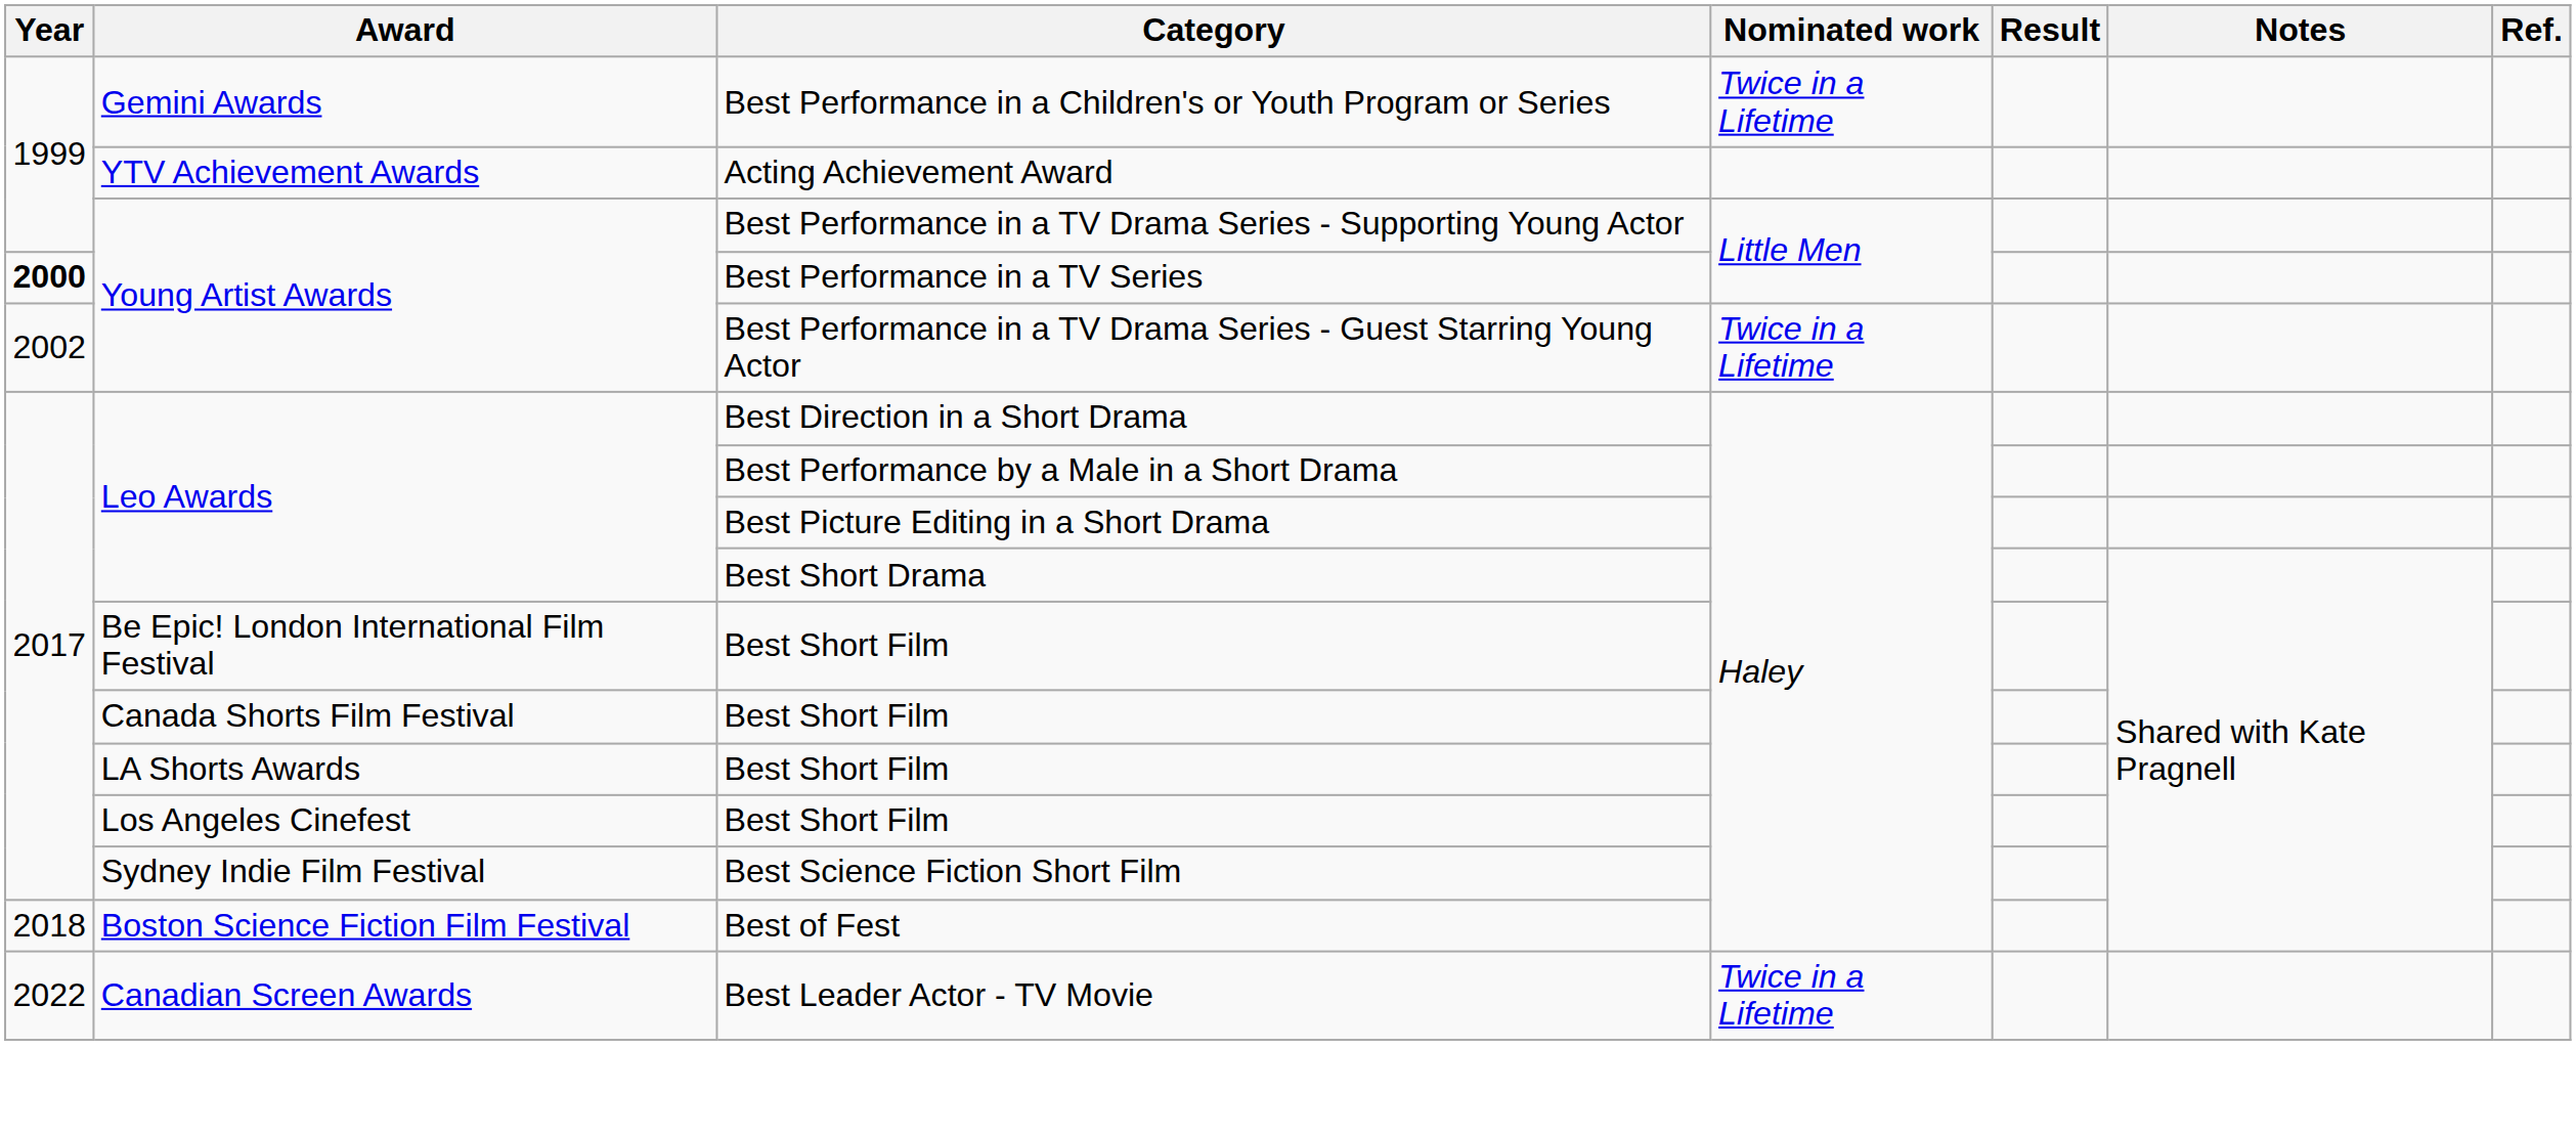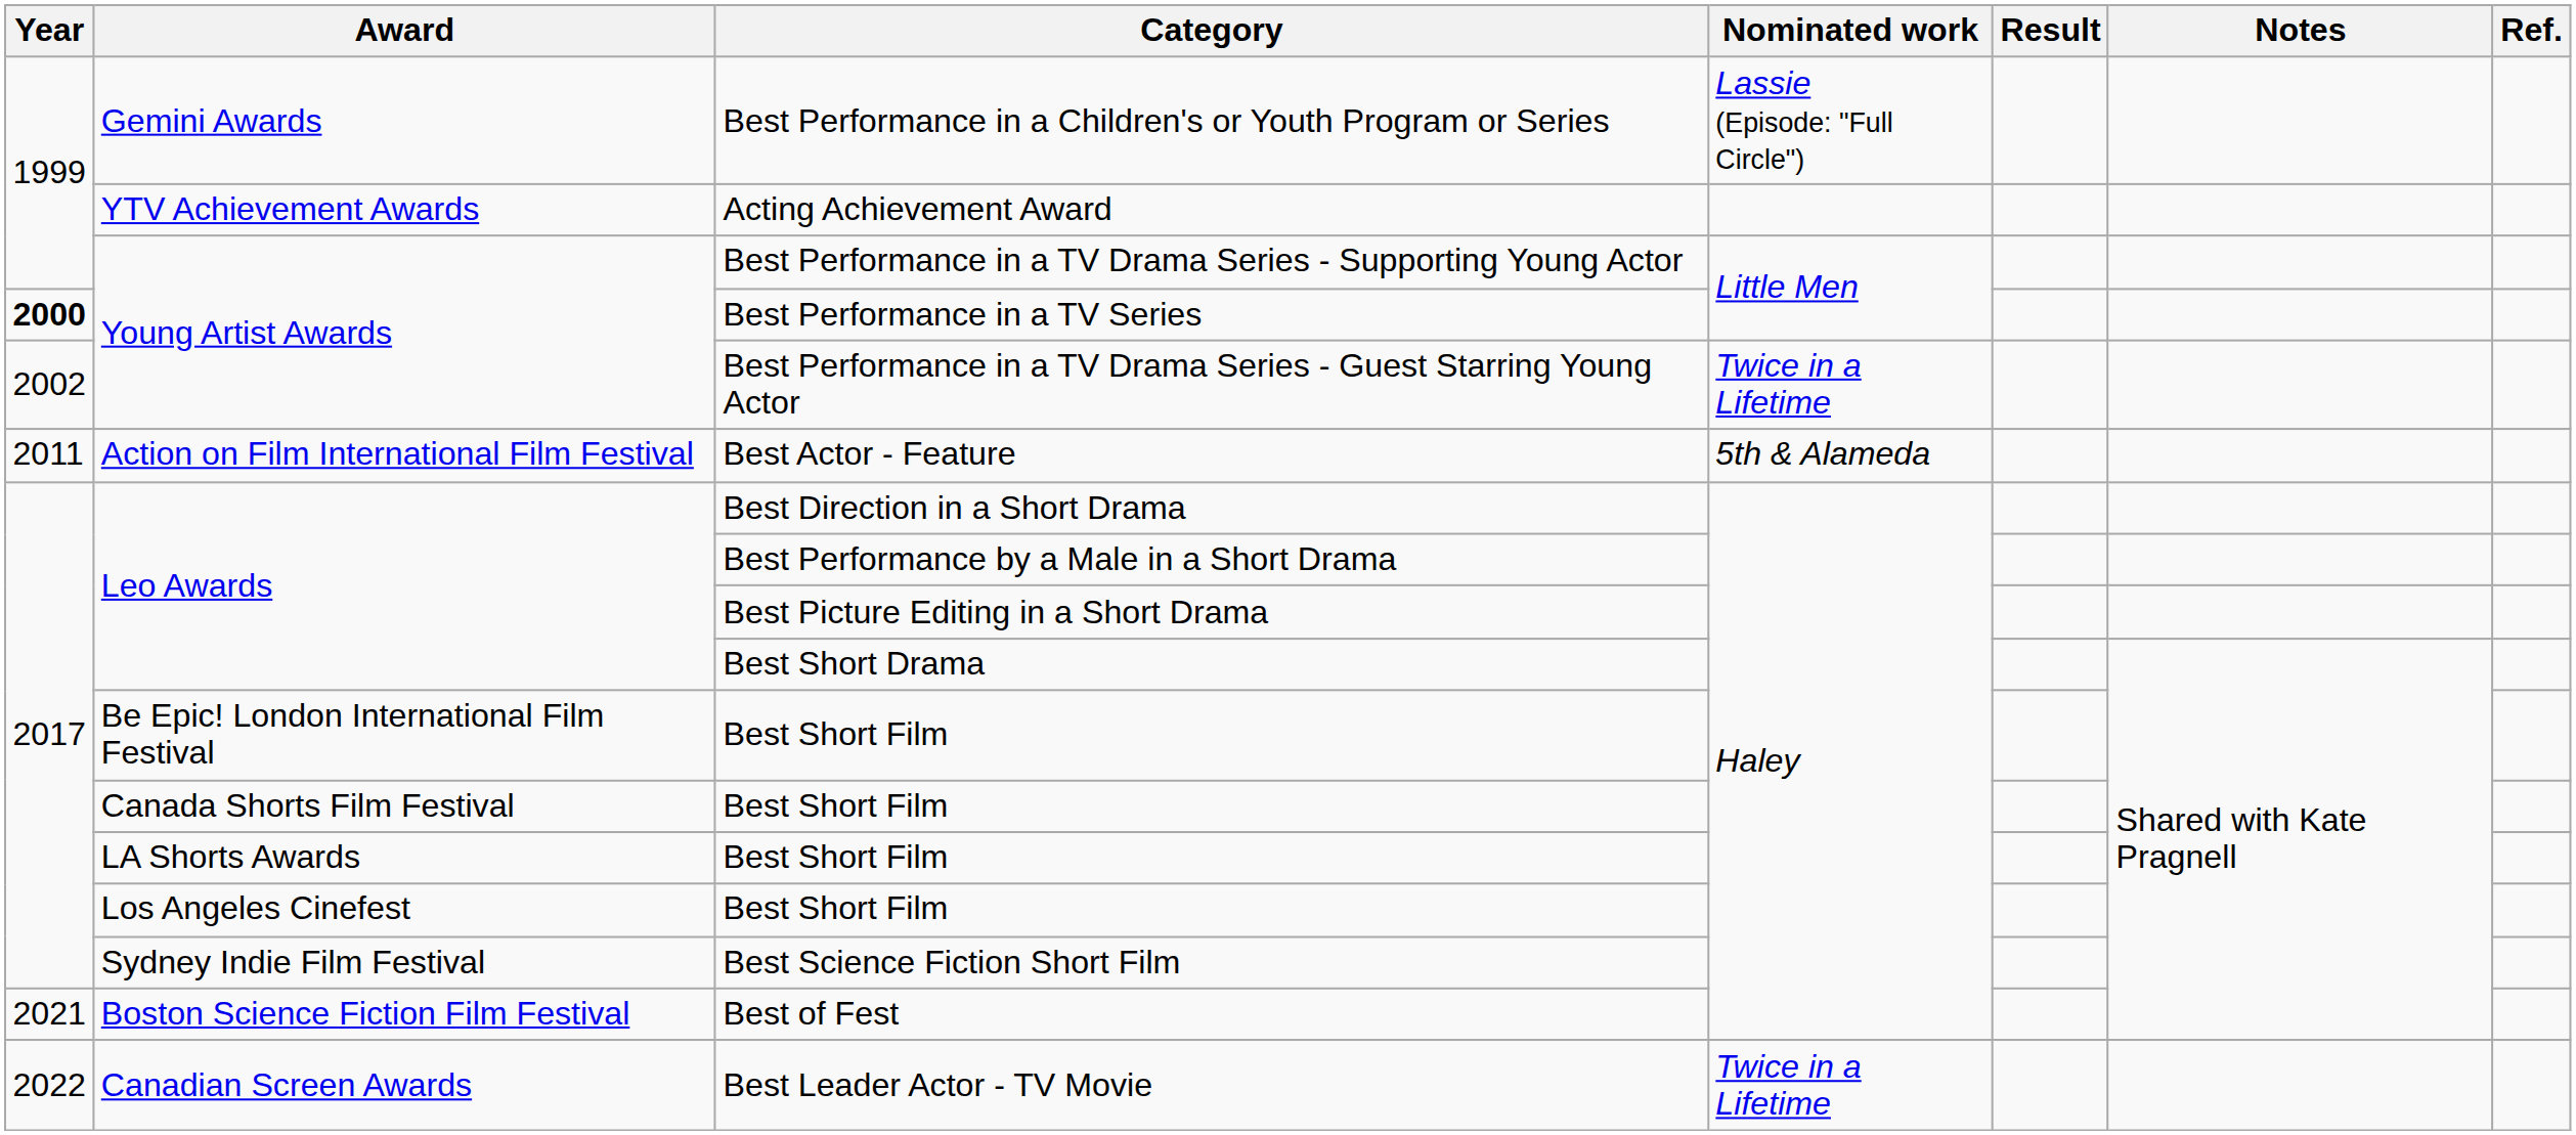 <table class="wikitable">
 <tr>
 <th>Year</th>
 <th>Award</th>
 <th>Category</th>
 <th>Nominated work</th>
 <th>Result</th>
 <th>Notes</th>
 <th>Ref.</th>
 </tr>
 <tr>
 <td rowspan="3">1999</td>
 <td><a href='#'>Gemini Awards</a></td>
 <td>Best Performance in a Children's or Youth Program or Series</td>
-<td><em><a href='#'>Twice in a Lifetime</a></em></td>
+<td><em><a href='#'>Lassie</a></em><br><small>(Episode: "Full Circle")</small></td>
 <td></td>
 <td></td>
 <td></td>
 </tr>
 <tr>
 <td><a href='#'>YTV Achievement Awards</a></td>
 <td>Acting Achievement Award</td>
 <td></td>
 <td></td>
 <td></td>
 <td></td>
 </tr>
 <tr>
 <td rowspan="3"><a href='#'>Young Artist Awards</a></td>
 <td>Best Performance in a TV Drama Series - Supporting Young Actor</td>
 <td rowspan="2"><em><a href='#'>Little Men</a></em></td>
 <td></td>
 <td></td>
 <td></td>
 </tr>
 <tr>
 <td><strong>2000</strong></td>
 <td>Best Performance in a TV Series</td>
 <td></td>
 <td></td>
 <td></td>
 </tr>
 <tr>
 <td>2002</td>
 <td>Best Performance in a TV Drama Series - Guest Starring Young Actor</td>
 <td><em><a href='#'>Twice in a Lifetime</a></em></td>
+<td></td>
+<td></td>
+<td></td>
+</tr>
+<tr>
+<td>2011</td>
+<td><a href='#'>Action on Film International Film Festival</a></td>
+<td>Best Actor - Feature</td>
+<td><em>5th & Alameda</em></td>
 <td></td>
 <td></td>
 <td></td>
 </tr>
 <tr>
 <td rowspan="9">2017</td>
 <td rowspan="4"><a href='#'>Leo Awards</a></td>
 <td>Best Direction in a Short Drama</td>
 <td rowspan="10"><em>Haley</em></td>
 <td></td>
 <td></td>
 <td></td>
 </tr>
 <tr>
 <td>Best Performance by a Male in a Short Drama</td>
 <td></td>
 <td></td>
 <td></td>
 </tr>
 <tr>
 <td>Best Picture Editing in a Short Drama</td>
 <td></td>
 <td></td>
 <td></td>
 </tr>
 <tr>
 <td>Best Short Drama</td>
 <td></td>
 <td rowspan="7">Shared with Kate Pragnell</td>
 <td></td>
 </tr>
 <tr>
 <td>Be Epic! London International Film Festival</td>
 <td>Best Short Film</td>
 <td></td>
 <td></td>
 </tr>
 <tr>
 <td>Canada Shorts Film Festival</td>
 <td>Best Short Film</td>
 <td></td>
 <td></td>
 </tr>
 <tr>
 <td>LA Shorts Awards</td>
 <td>Best Short Film</td>
 <td></td>
 <td></td>
 </tr>
 <tr>
 <td>Los Angeles Cinefest</td>
 <td>Best Short Film</td>
 <td></td>
 <td></td>
 </tr>
 <tr>
 <td>Sydney Indie Film Festival</td>
 <td>Best Science Fiction Short Film</td>
 <td></td>
 <td></td>
 </tr>
 <tr>
-<td>2018</td>
+<td>2021</td>
 <td><a href='#'>Boston Science Fiction Film Festival</a></td>
 <td>Best of Fest</td>
 <td></td>
 <td></td>
 </tr>
 <tr>
 <td>2022</td>
 <td><a href='#'>Canadian Screen Awards</a></td>
 <td>Best Leader Actor - TV Movie</td>
 <td><em><a href='#'>Twice in a Lifetime</a></em></td>
 <td></td>
 <td></td>
 <td></td>
 </tr>
 </table>
